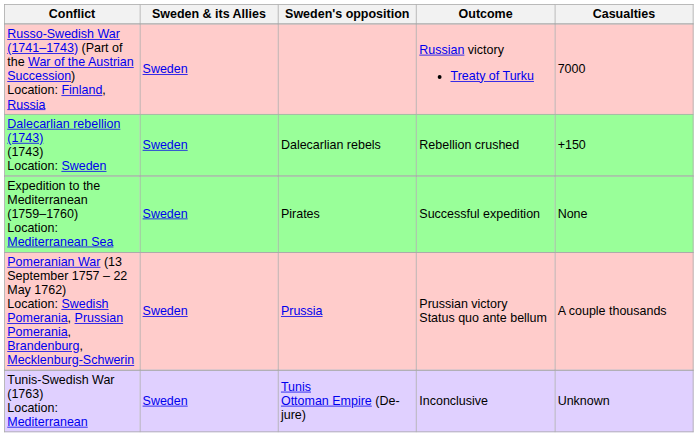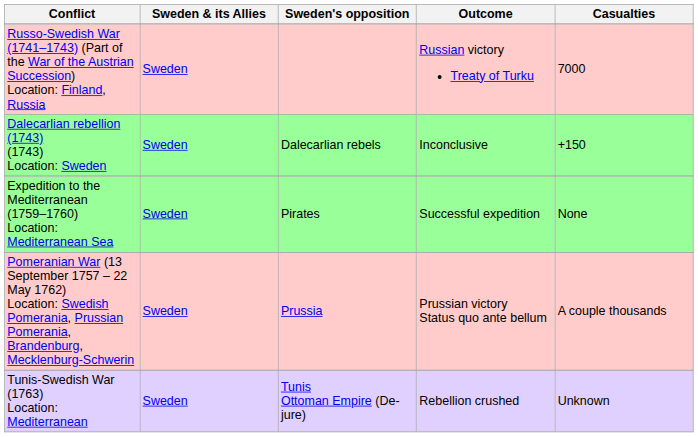 <table class="wikitable sortable" width="100%">
 <tr>
 <th rowspan="1">Conflict</th>
 <th rowspan="1" width=170px>Sweden & its Allies</th>
 <th rowspan="1" width=170px>Sweden's opposition</th>
 <th rowspan="1" width=170px>Outcome</th>
 <th rowspan="1" width=170px>Casualties</th>
 </tr>
 <tr>
 </tr>
 <tr bgcolor="#FFCCCB">
 <td><a href='#'>Russo-Swedish War (1741–1743)</a> (Part of the <a href='#'>War of the Austrian Succession</a>)<br>Location: <a href='#'>Finland</a>, <a href='#'>Russia</a></td>
 <td> <a href='#'>Sweden</a></td>
 <td></td>
 <td><a href='#'>Russian</a> victory<br><ul><li><a href='#'>Treaty of Turku</a></li></ul></td>
 <td>7000</td>
 </tr>
 <tr bgcolor="#99ff99">
 <td><a href='#'>Dalecarlian rebellion (1743)</a><br>(1743)<br>Location: <a href='#'>Sweden</a></td>
 <td> <a href='#'>Sweden</a></td>
 <td>Dalecarlian rebels</td>
-<td>Rebellion crushed</td>
+<td>Inconclusive</td>
 <td>+150</td>
 </tr>
 <tr>
 </tr>
 <tr bgcolor="#99ff99">
 <td>Expedition to the Mediterranean <br>(1759–1760)<br>Location: <a href='#'>Mediterranean Sea</a></td>
 <td> <a href='#'>Sweden</a></td>
 <td>Pirates</td>
 <td>Successful expedition</td>
 <td>None</td>
 </tr>
 <tr>
 </tr>
 <tr bgcolor="#FFCCCB">
 <td><a href='#'>Pomeranian War</a> (13 September 1757 – 22 May 1762)<br>Location: <a href='#'>Swedish Pomerania</a>, <a href='#'>Prussian Pomerania</a>, <a href='#'>Brandenburg</a>, <a href='#'>Mecklenburg-Schwerin</a></td>
 <td> <a href='#'>Sweden</a><br></td>
 <td> <a href='#'>Prussia</a></td>
 <td>Prussian victory<br> Status quo ante bellum</td>
 <td>A couple thousands</td>
 </tr>
 <tr>
 </tr>
 <tr bgcolor="#E0D0FF">
 <td>Tunis-Swedish War<br>(1763)<br>Location: <a href='#'>Mediterranean</a></td>
 <td> <a href='#'>Sweden</a></td>
 <td> <a href='#'>Tunis</a> <br> <a href='#'>Ottoman Empire</a> (De-jure)</td>
-<td>Inconclusive</td>
+<td>Rebellion crushed</td>
 <td>Unknown</td>
 </tr>
 </table>
